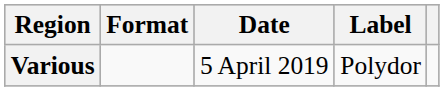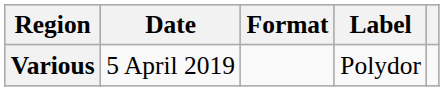 <table class="wikitable plainrowheaders">
 <tr>
 <th scope="col">Region</th>
+<th scope="col">Date</th>
 <th scope="col">Format</th>
-<th scope="col">Date</th>
 <th scope="col">Label</th>
 <th scope="col"></th>
 </tr>
 <tr>
 <th scope="row">Various</th>
+<td>5 April 2019</td>
 <td></td>
-<td>5 April 2019</td>
 <td>Polydor</td>
 <td></td>
 </tr>
 </table>
